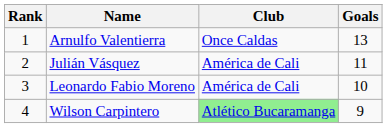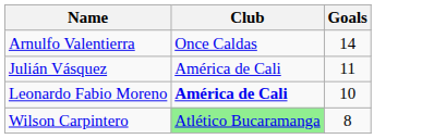 <table class="wikitable">
 <tr>
-<th>Rank</th>
 <th>Name</th>
 <th>Club</th>
 <th>Goals</th>
 </tr>
 <tr>
-<td align=center>1</td>
 <td> <a href='#'>Arnulfo Valentierra</a></td>
 <td><a href='#'>Once Caldas</a></td>
-<td align=center>13</td>
+<td align=center>14</td>
 </tr>
 <tr>
-<td align=center>2</td>
 <td> <a href='#'>Julián Vásquez</a></td>
 <td><a href='#'>América de Cali</a></td>
 <td align=center>11</td>
 </tr>
 <tr>
-<td align=center>3</td>
 <td> <a href='#'>Leonardo Fabio Moreno</a></td>
-<td><a href='#'>América de Cali</a></td>
+<td><strong><a href='#'>América de Cali</a></strong></td>
 <td align=center>10</td>
 </tr>
 <tr>
-<td align=center>4</td>
 <td> <a href='#'>Wilson Carpintero</a></td>
 <td style="background: lightgreen;"><a href='#'>Atlético Bucaramanga</a></td>
-<td align=center>9</td>
+<td align=center>8</td>
 </tr>
 </table>
